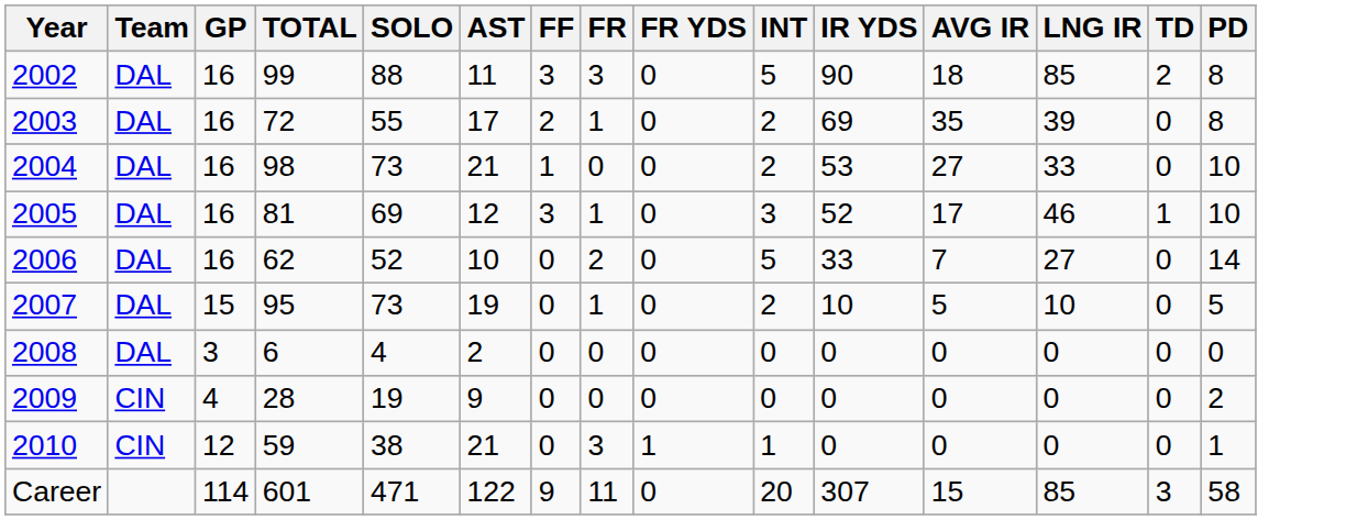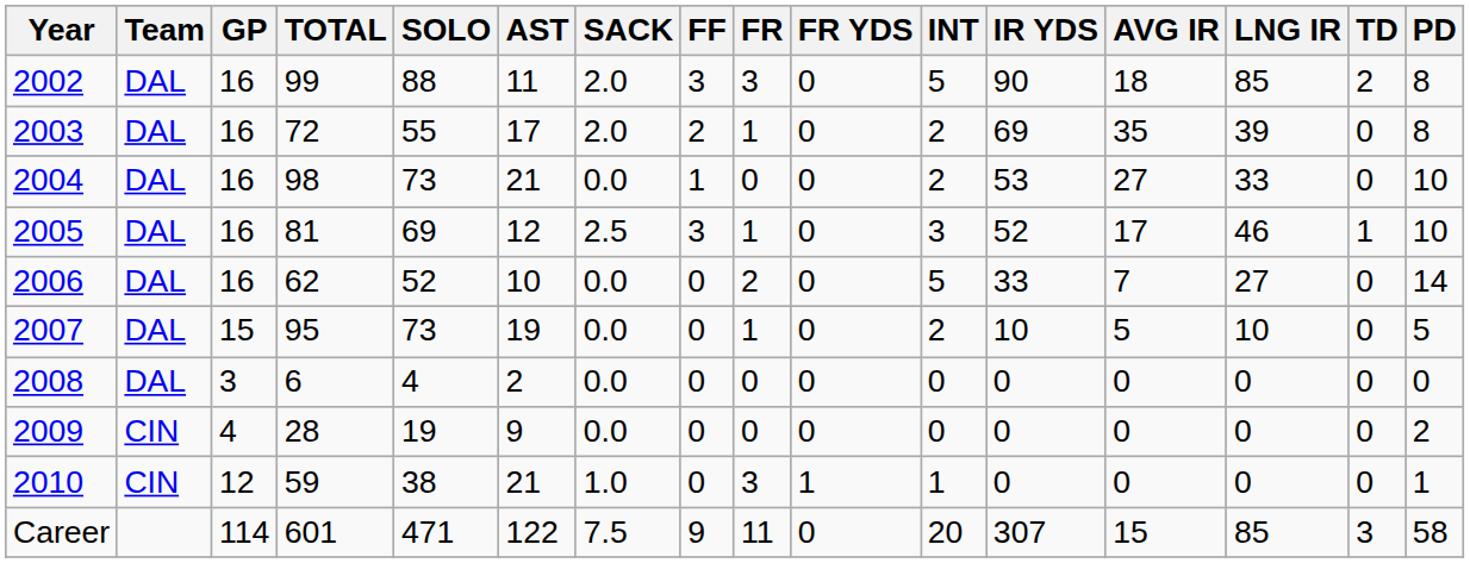 <table class="wikitable">
 <tr>
 <th>Year</th>
 <th>Team</th>
 <th>GP</th>
 <th>TOTAL</th>
 <th>SOLO</th>
 <th>AST</th>
+<th>SACK</th>
 <th>FF</th>
 <th>FR</th>
 <th>FR YDS</th>
 <th>INT</th>
 <th>IR YDS</th>
 <th>AVG IR</th>
 <th>LNG IR</th>
 <th>TD</th>
 <th>PD</th>
 </tr>
 <tr>
 <td><a href='#'>2002</a></td>
 <td><a href='#'>DAL</a></td>
 <td>16</td>
 <td>99</td>
 <td>88</td>
 <td>11</td>
+<td>2.0</td>
 <td>3</td>
 <td>3</td>
 <td>0</td>
 <td>5</td>
 <td>90</td>
 <td>18</td>
 <td>85</td>
 <td>2</td>
 <td>8</td>
 </tr>
 <tr>
 <td><a href='#'>2003</a></td>
 <td><a href='#'>DAL</a></td>
 <td>16</td>
 <td>72</td>
 <td>55</td>
 <td>17</td>
+<td>2.0</td>
 <td>2</td>
 <td>1</td>
 <td>0</td>
 <td>2</td>
 <td>69</td>
 <td>35</td>
 <td>39</td>
 <td>0</td>
 <td>8</td>
 </tr>
 <tr>
 <td><a href='#'>2004</a></td>
 <td><a href='#'>DAL</a></td>
 <td>16</td>
 <td>98</td>
 <td>73</td>
 <td>21</td>
+<td>0.0</td>
 <td>1</td>
 <td>0</td>
 <td>0</td>
 <td>2</td>
 <td>53</td>
 <td>27</td>
 <td>33</td>
 <td>0</td>
 <td>10</td>
 </tr>
 <tr>
 <td><a href='#'>2005</a></td>
 <td><a href='#'>DAL</a></td>
 <td>16</td>
 <td>81</td>
 <td>69</td>
 <td>12</td>
+<td>2.5</td>
 <td>3</td>
 <td>1</td>
 <td>0</td>
 <td>3</td>
 <td>52</td>
 <td>17</td>
 <td>46</td>
 <td>1</td>
 <td>10</td>
 </tr>
 <tr>
 <td><a href='#'>2006</a></td>
 <td><a href='#'>DAL</a></td>
 <td>16</td>
 <td>62</td>
 <td>52</td>
 <td>10</td>
+<td>0.0</td>
 <td>0</td>
 <td>2</td>
 <td>0</td>
 <td>5</td>
 <td>33</td>
 <td>7</td>
 <td>27</td>
 <td>0</td>
 <td>14</td>
 </tr>
 <tr>
 <td><a href='#'>2007</a></td>
 <td><a href='#'>DAL</a></td>
 <td>15</td>
 <td>95</td>
 <td>73</td>
 <td>19</td>
+<td>0.0</td>
 <td>0</td>
 <td>1</td>
 <td>0</td>
 <td>2</td>
 <td>10</td>
 <td>5</td>
 <td>10</td>
 <td>0</td>
 <td>5</td>
 </tr>
 <tr>
 <td><a href='#'>2008</a></td>
 <td><a href='#'>DAL</a></td>
 <td>3</td>
 <td>6</td>
 <td>4</td>
 <td>2</td>
+<td>0.0</td>
 <td>0</td>
 <td>0</td>
 <td>0</td>
 <td>0</td>
 <td>0</td>
 <td>0</td>
 <td>0</td>
 <td>0</td>
 <td>0</td>
 </tr>
 <tr>
 <td><a href='#'>2009</a></td>
 <td><a href='#'>CIN</a></td>
 <td>4</td>
 <td>28</td>
 <td>19</td>
 <td>9</td>
+<td>0.0</td>
 <td>0</td>
 <td>0</td>
 <td>0</td>
 <td>0</td>
 <td>0</td>
 <td>0</td>
 <td>0</td>
 <td>0</td>
 <td>2</td>
 </tr>
 <tr>
 <td><a href='#'>2010</a></td>
 <td><a href='#'>CIN</a></td>
 <td>12</td>
 <td>59</td>
 <td>38</td>
 <td>21</td>
+<td>1.0</td>
 <td>0</td>
 <td>3</td>
 <td>1</td>
 <td>1</td>
 <td>0</td>
 <td>0</td>
 <td>0</td>
 <td>0</td>
 <td>1</td>
 </tr>
 <tr>
 <td>Career</td>
 <td></td>
 <td>114</td>
 <td>601</td>
 <td>471</td>
 <td>122</td>
+<td>7.5</td>
 <td>9</td>
 <td>11</td>
 <td>0</td>
 <td>20</td>
 <td>307</td>
 <td>15</td>
 <td>85</td>
 <td>3</td>
 <td>58</td>
 </tr>
 </table>
